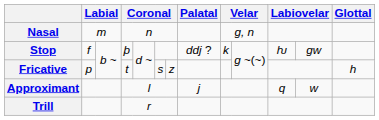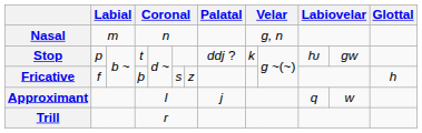 <table class="wikitable" style=text-align:center>
 <tr>
 <th> </th>
 <th colspan=2><a href='#'>Labial</a></th>
 <th colspan=4><a href='#'>Coronal</a></th>
 <th colspan=2><a href='#'>Palatal</a></th>
 <th colspan=2><a href='#'>Velar</a></th>
 <th colspan=2><a href='#'>Labiovelar</a></th>
 <th><a href='#'>Glottal</a></th>
 </tr>
 <tr>
 <th><a href='#'>Nasal</a></th>
 <td colspan=2><em>m</em> </td>
 <td colspan=4><em>n</em> </td>
 <td colspan=2> </td>
 <td colspan=2><em>g, n</em> </td>
 <td colspan=2> </td>
 <td> </td>
 </tr>
 <tr>
 <th><a href='#'>Stop</a></th>
-<td><em>f</em> </td>
+<td><em>p</em> </td>
 <td rowspan=2><em>b</em>  ~</td>
-<td><em>þ</em> </td>
+<td><em>t</em> </td>
 <td rowspan=2><em>d</em>  ~</td>
 <td colspan=2> </td>
 <td colspan=2><em>ddj</em> ?</td>
 <td><em>k</em> </td>
 <td rowspan=2><em>g</em>  ~(~)</td>
 <td><em>ƕ</em> </td>
 <td><em>gw</em> </td>
 <td> </td>
 </tr>
 <tr>
 <th><a href='#'>Fricative</a></th>
-<td><em>p</em> </td>
-<td><em>t</em> </td>
+<td><em>f</em> </td>
+<td><em>þ</em> </td>
 <td><em>s</em> </td>
 <td><em>z</em> </td>
 <td> </td>
 <td colspan=2> </td>
 <td colspan=2> </td>
 <td><em>h</em> </td>
 </tr>
 <tr>
 <th><a href='#'>Approximant</a></th>
 <td colspan=2> </td>
 <td colspan=4><em>l</em> </td>
 <td colspan=2><em>j</em> </td>
 <td colspan=2> </td>
 <td><em>q</em> </td>
 <td><em>w</em> </td>
 <td></td>
 </tr>
 <tr>
 <th><a href='#'>Trill</a></th>
 <td colspan=2> </td>
 <td colspan=4><em>r</em> </td>
 <td colspan=2> </td>
 <td colspan=2> </td>
 <td colspan=2> </td>
 <td> </td>
 </tr>
 </table>
